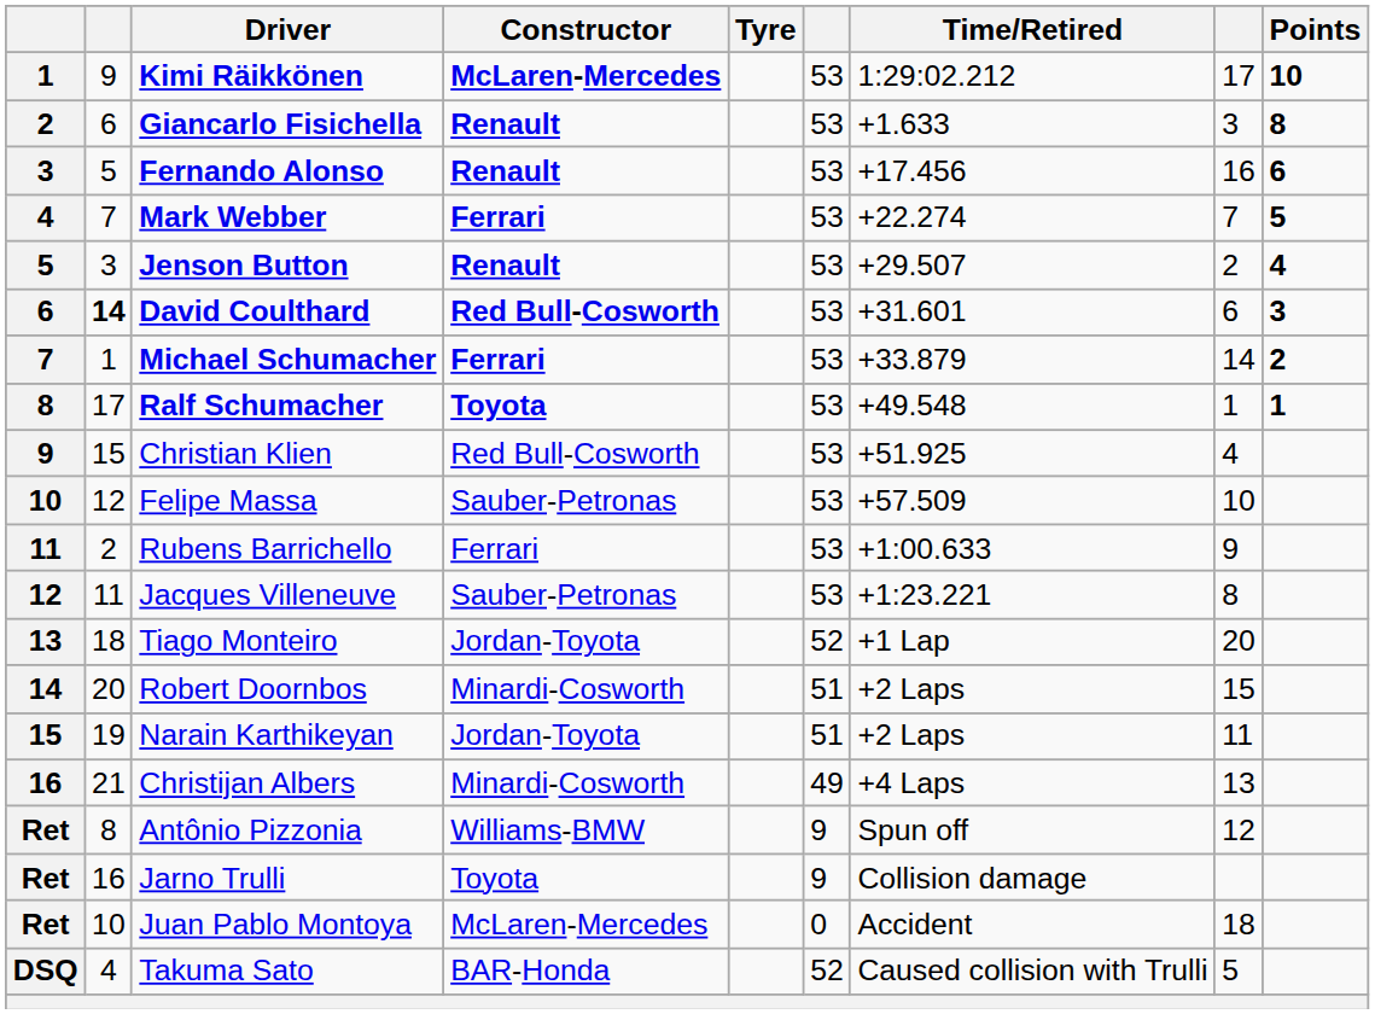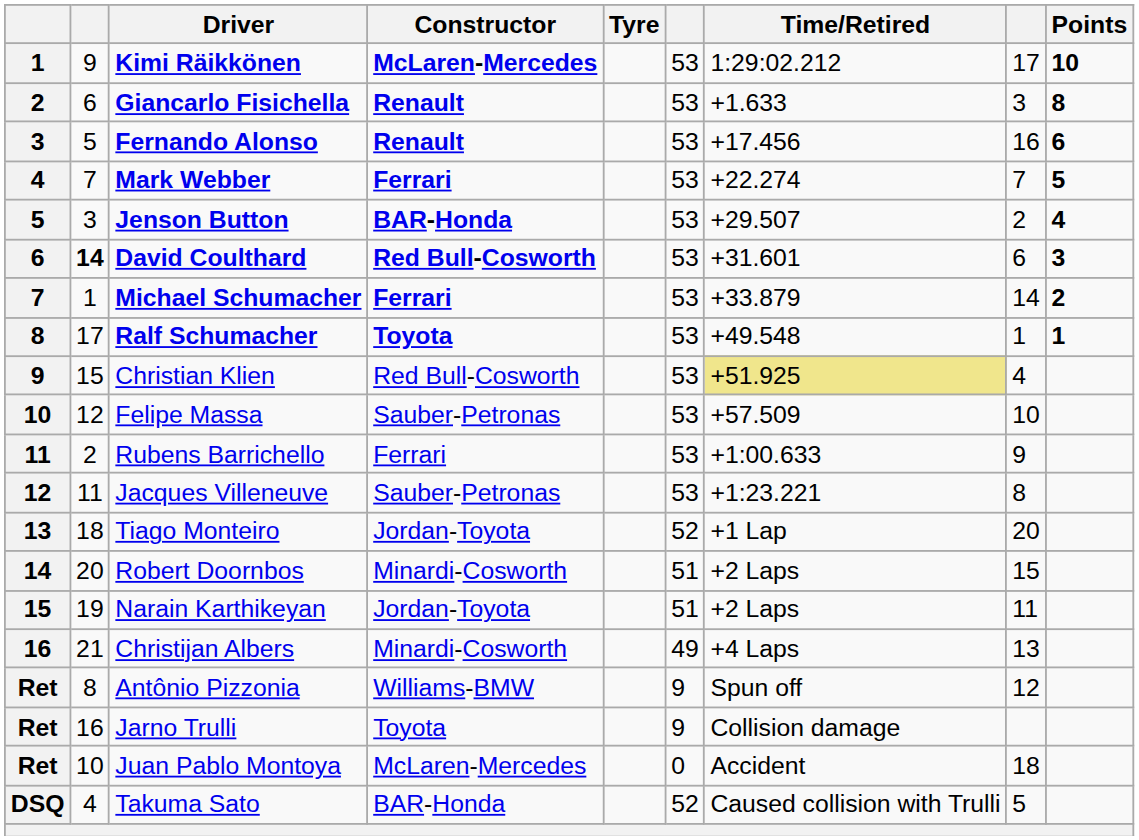 <table class="wikitable sortable" style="font-size: 85%;">
 <tr>
 <th scope="col"></th>
 <th scope="col"></th>
 <th scope="col">Driver</th>
 <th scope="col">Constructor</th>
 <th scope="col">Tyre</th>
 <th class="unsortable" scope="col"></th>
 <th class="unsortable" scope="col">Time/Retired</th>
 <th scope="col"></th>
 <th scope="col">Points</th>
 </tr>
 <tr>
 <th>1</th>
 <td align="center">9</td>
 <td> <strong><a href='#'>Kimi Räikkönen</a></strong></td>
 <td><strong><a href='#'>McLaren</a>-<a href='#'>Mercedes</a></strong></td>
 <td></td>
 <td>53</td>
 <td>1:29:02.212</td>
 <td>17</td>
 <td><strong>10</strong></td>
 </tr>
 <tr>
 <th>2</th>
 <td align="center">6</td>
 <td> <strong><a href='#'>Giancarlo Fisichella</a></strong></td>
 <td><strong><a href='#'>Renault</a></strong></td>
 <td></td>
 <td>53</td>
 <td>+1.633</td>
 <td>3</td>
 <td><strong>8</strong></td>
 </tr>
 <tr>
 <th>3</th>
 <td align="center">5</td>
 <td> <strong><a href='#'>Fernando Alonso</a></strong></td>
 <td><strong><a href='#'>Renault</a></strong></td>
 <td></td>
 <td>53</td>
 <td>+17.456</td>
 <td>16</td>
 <td><strong>6</strong></td>
 </tr>
 <tr>
 <th>4</th>
 <td align="center">7</td>
 <td> <strong><a href='#'>Mark Webber</a></strong></td>
 <td><strong><a href='#'>Ferrari</a></strong></td>
 <td></td>
 <td>53</td>
 <td>+22.274</td>
 <td>7</td>
 <td><strong>5</strong></td>
 </tr>
 <tr>
 <th>5</th>
 <td align="center">3</td>
 <td> <strong><a href='#'>Jenson Button</a></strong></td>
-<td><strong><a href='#'>Renault</a></strong></td>
+<td><strong><a href='#'>BAR</a>-<a href='#'>Honda</a></strong></td>
 <td></td>
 <td>53</td>
 <td>+29.507</td>
 <td>2</td>
 <td><strong>4</strong></td>
 </tr>
 <tr>
 <th>6</th>
 <td align="center"><strong>14</strong></td>
 <td> <strong><a href='#'>David Coulthard</a></strong></td>
 <td><strong><a href='#'>Red Bull</a>-<a href='#'>Cosworth</a></strong></td>
 <td></td>
 <td>53</td>
 <td>+31.601</td>
 <td>6</td>
 <td><strong>3</strong></td>
 </tr>
 <tr>
 <th>7</th>
 <td align="center">1</td>
 <td> <strong><a href='#'>Michael Schumacher</a></strong></td>
 <td><strong><a href='#'>Ferrari</a></strong></td>
 <td></td>
 <td>53</td>
 <td>+33.879</td>
 <td>14</td>
 <td><strong>2</strong></td>
 </tr>
 <tr>
 <th>8</th>
 <td align="center">17</td>
 <td> <strong><a href='#'>Ralf Schumacher</a></strong></td>
 <td><strong><a href='#'>Toyota</a></strong></td>
 <td></td>
 <td>53</td>
 <td>+49.548</td>
 <td>1</td>
 <td><strong>1</strong></td>
 </tr>
 <tr>
 <th>9</th>
 <td align="center">15</td>
 <td> <a href='#'>Christian Klien</a></td>
 <td><a href='#'>Red Bull</a>-<a href='#'>Cosworth</a></td>
 <td></td>
 <td>53</td>
-<td>+51.925</td>
+<td style="background: khaki;">+51.925</td>
 <td>4</td>
 <td></td>
 </tr>
 <tr>
 <th>10</th>
 <td align="center">12</td>
 <td> <a href='#'>Felipe Massa</a></td>
 <td><a href='#'>Sauber</a>-<a href='#'>Petronas</a></td>
 <td></td>
 <td>53</td>
 <td>+57.509</td>
 <td>10</td>
 <td></td>
 </tr>
 <tr>
 <th>11</th>
 <td align="center">2</td>
 <td> <a href='#'>Rubens Barrichello</a></td>
 <td><a href='#'>Ferrari</a></td>
 <td></td>
 <td>53</td>
 <td>+1:00.633</td>
 <td>9</td>
 <td></td>
 </tr>
 <tr>
 <th>12</th>
 <td align="center">11</td>
 <td> <a href='#'>Jacques Villeneuve</a></td>
 <td><a href='#'>Sauber</a>-<a href='#'>Petronas</a></td>
 <td></td>
 <td>53</td>
 <td>+1:23.221</td>
 <td>8</td>
 <td></td>
 </tr>
 <tr>
 <th>13</th>
 <td align="center">18</td>
 <td> <a href='#'>Tiago Monteiro</a></td>
 <td><a href='#'>Jordan</a>-<a href='#'>Toyota</a></td>
 <td></td>
 <td>52</td>
 <td>+1 Lap</td>
 <td>20</td>
 <td></td>
 </tr>
 <tr>
 <th>14</th>
 <td align="center">20</td>
 <td> <a href='#'>Robert Doornbos</a></td>
 <td><a href='#'>Minardi</a>-<a href='#'>Cosworth</a></td>
 <td></td>
 <td>51</td>
 <td>+2 Laps</td>
 <td>15</td>
 <td></td>
 </tr>
 <tr>
 <th>15</th>
 <td align="center">19</td>
 <td> <a href='#'>Narain Karthikeyan</a></td>
 <td><a href='#'>Jordan</a>-<a href='#'>Toyota</a></td>
 <td></td>
 <td>51</td>
 <td>+2 Laps</td>
 <td>11</td>
 <td></td>
 </tr>
 <tr>
 <th>16</th>
 <td align="center">21</td>
 <td> <a href='#'>Christijan Albers</a></td>
 <td><a href='#'>Minardi</a>-<a href='#'>Cosworth</a></td>
 <td></td>
 <td>49</td>
 <td>+4 Laps</td>
 <td>13</td>
 <td></td>
 </tr>
 <tr>
 <th>Ret</th>
 <td align="center">8</td>
 <td> <a href='#'>Antônio Pizzonia</a></td>
 <td><a href='#'>Williams</a>-<a href='#'>BMW</a></td>
 <td></td>
 <td>9</td>
 <td>Spun off</td>
 <td>12</td>
 <td></td>
 </tr>
 <tr>
 <th>Ret</th>
 <td align="center">16</td>
 <td> <a href='#'>Jarno Trulli</a></td>
 <td><a href='#'>Toyota</a></td>
 <td></td>
 <td>9</td>
 <td>Collision damage</td>
 <td></td>
 <td></td>
 </tr>
 <tr>
 <th>Ret</th>
 <td align="center">10</td>
 <td> <a href='#'>Juan Pablo Montoya</a></td>
 <td><a href='#'>McLaren</a>-<a href='#'>Mercedes</a></td>
 <td></td>
 <td>0</td>
 <td>Accident</td>
 <td>18</td>
 <td></td>
 </tr>
 <tr>
 <th>DSQ</th>
 <td align="center">4</td>
 <td> <a href='#'>Takuma Sato</a></td>
 <td><a href='#'>BAR</a>-<a href='#'>Honda</a></td>
 <td></td>
 <td>52</td>
 <td>Caused collision with Trulli</td>
 <td>5</td>
 <td></td>
 </tr>
 <tr>
 <th colspan="9"></th>
 </tr>
 </table>
